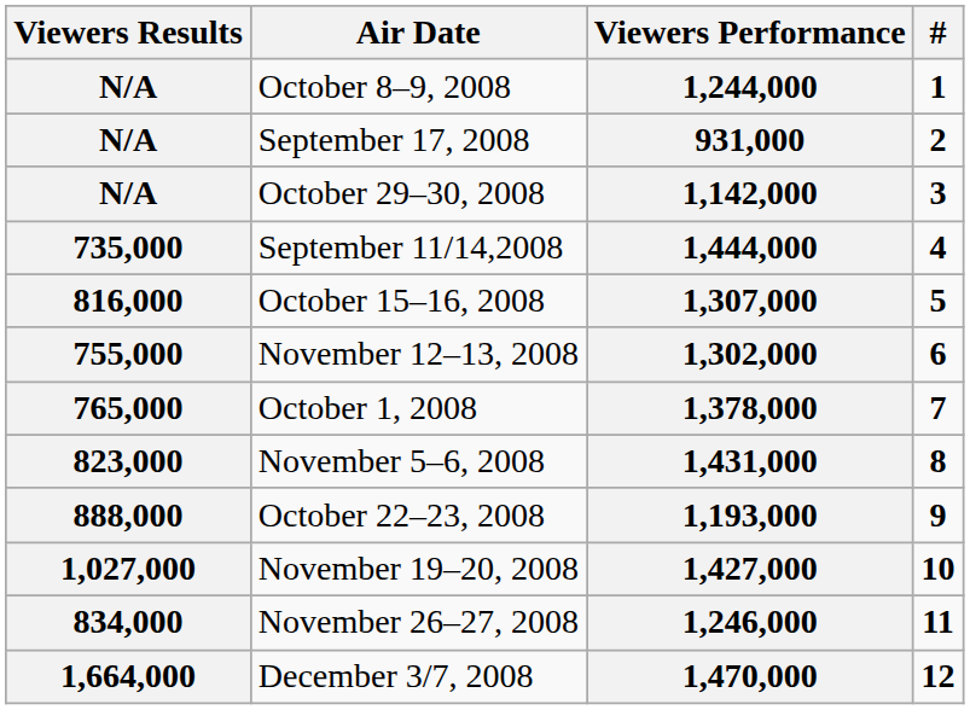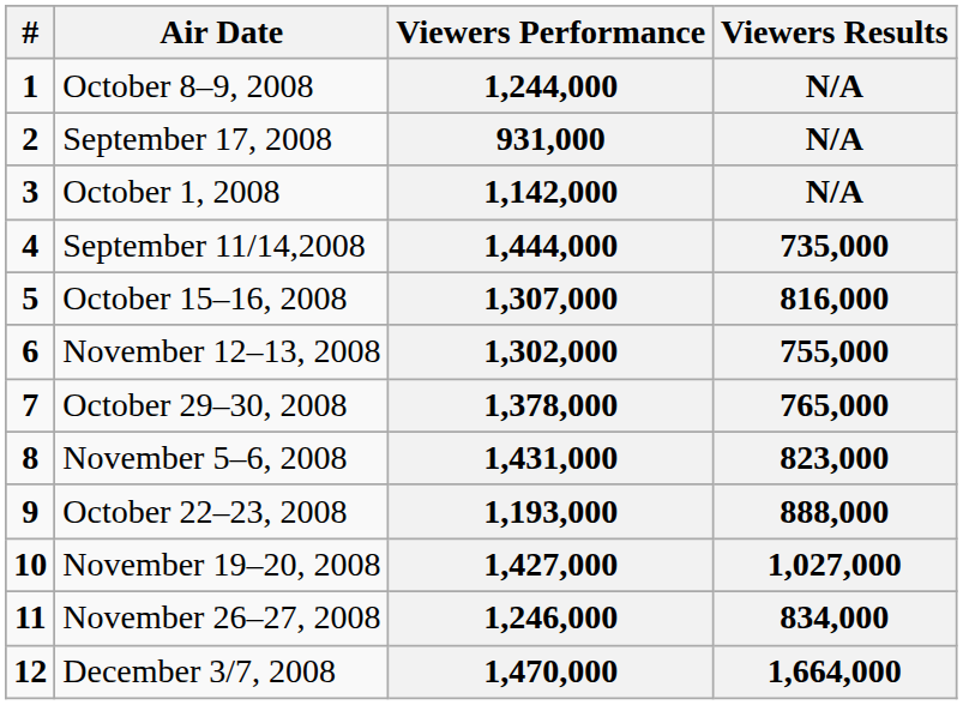 <table class="wikitable" 18 – 34>
 <tr>
-<th>Viewers Results</th>
+<th>#</th>
 <th>Air Date</th>
 <th>Viewers Performance</th>
-<th>#</th>
+<th>Viewers Results</th>
 </tr>
 <tr>
-<th style="text-align:center"><strong>N/A</strong></th>
+<td style="text-align:center"><strong>1</strong></td>
 <td>October 8–9, 2008</td>
 <th style="text-align:center"><strong>1,244,000</strong></th>
-<td style="text-align:center"><strong>1</strong></td>
+<th style="text-align:center"><strong>N/A</strong></th>
 </tr>
 <tr>
-<th style="text-align:center"><strong>N/A</strong></th>
+<td style="text-align:center"><strong>2</strong></td>
 <td>September 17, 2008</td>
 <th style="text-align:center"><strong>931,000</strong></th>
-<td style="text-align:center"><strong>2</strong></td>
+<th style="text-align:center"><strong>N/A</strong></th>
 </tr>
 <tr>
+<td style="text-align:center"><strong>3</strong></td>
+<td>October 1, 2008</td>
+<th style="text-align:center"><strong>1,142,000</strong></th>
 <th style="text-align:center"><strong>N/A</strong></th>
-<td>October 29–30, 2008</td>
-<th style="text-align:center"><strong>1,142,000</strong></th>
-<td style="text-align:center"><strong>3</strong></td>
 </tr>
 <tr>
-<th style="text-align:center"><strong>735,000</strong></th>
+<td style="text-align:center"><strong>4</strong></td>
 <td>September 11/14,2008</td>
 <th style="text-align:center"><strong>1,444,000</strong></th>
-<td style="text-align:center"><strong>4</strong></td>
+<th style="text-align:center"><strong>735,000</strong></th>
 </tr>
 <tr>
-<th style="text-align:center"><strong>816,000</strong></th>
+<td style="text-align:center"><strong>5</strong></td>
 <td>October 15–16, 2008</td>
 <th style="text-align:center"><strong>1,307,000</strong></th>
-<td style="text-align:center"><strong>5</strong></td>
+<th style="text-align:center"><strong>816,000</strong></th>
 </tr>
 <tr>
-<th style="text-align:center"><strong>755,000</strong></th>
+<td style="text-align:center"><strong>6</strong></td>
 <td>November 12–13, 2008</td>
 <th style="text-align:center"><strong>1,302,000</strong></th>
-<td style="text-align:center"><strong>6</strong></td>
+<th style="text-align:center"><strong>755,000</strong></th>
 </tr>
 <tr>
+<td style="text-align:center"><strong>7</strong></td>
+<td>October 29–30, 2008</td>
+<th style="text-align:center"><strong>1,378,000</strong></th>
 <th style="text-align:center"><strong>765,000</strong></th>
-<td>October 1, 2008</td>
-<th style="text-align:center"><strong>1,378,000</strong></th>
-<td style="text-align:center"><strong>7</strong></td>
 </tr>
 <tr>
-<th style="text-align:center"><strong>823,000</strong></th>
+<td style="text-align:center"><strong>8</strong></td>
 <td>November 5–6, 2008</td>
 <th style="text-align:center"><strong>1,431,000</strong></th>
-<td style="text-align:center"><strong>8</strong></td>
+<th style="text-align:center"><strong>823,000</strong></th>
 </tr>
 <tr>
-<th style="text-align:center"><strong>888,000</strong></th>
+<td style="text-align:center"><strong>9</strong></td>
 <td>October 22–23, 2008</td>
 <th style="text-align:center"><strong>1,193,000</strong></th>
-<td style="text-align:center"><strong>9</strong></td>
+<th style="text-align:center"><strong>888,000</strong></th>
 </tr>
 <tr>
-<th style="text-align:center"><strong>1,027,000</strong></th>
+<td style="text-align:center"><strong>10</strong></td>
 <td>November 19–20, 2008</td>
 <th style="text-align:center"><strong>1,427,000</strong></th>
-<td style="text-align:center"><strong>10</strong></td>
+<th style="text-align:center"><strong>1,027,000</strong></th>
 </tr>
 <tr>
-<th style="text-align:center"><strong>834,000</strong></th>
+<td style="text-align:center"><strong>11</strong></td>
 <td>November 26–27, 2008</td>
 <th style="text-align:center"><strong>1,246,000</strong></th>
-<td style="text-align:center"><strong>11</strong></td>
+<th style="text-align:center"><strong>834,000</strong></th>
 </tr>
 <tr>
-<th style="text-align:center"><strong>1,664,000</strong></th>
+<td style="text-align:center"><strong>12</strong></td>
 <td>December 3/7, 2008</td>
 <th style="text-align:center"><strong>1,470,000</strong></th>
-<td style="text-align:center"><strong>12</strong></td>
+<th style="text-align:center"><strong>1,664,000</strong></th>
 </tr>
 </table>
